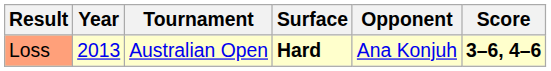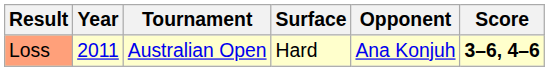 <table class="sortable wikitable">
 <tr>
 <th>Result</th>
 <th>Year</th>
 <th>Tournament</th>
 <th>Surface</th>
 <th>Opponent</th>
 <th>Score</th>
 </tr>
 <tr style="background:#ffc;">
 <td style="background:#ffa07a;">Loss</td>
-<td><a href='#'>2013</a></td>
+<td><a href='#'>2011</a></td>
 <td><a href='#'>Australian Open</a></td>
-<td><strong>Hard</strong></td>
+<td>Hard</td>
 <td> <a href='#'>Ana Konjuh</a></td>
 <td><strong>3–6, 4–6</strong></td>
 </tr>
 </table>
